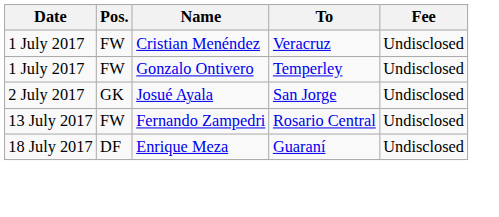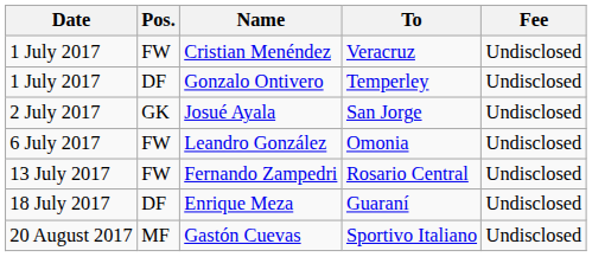 <table class="wikitable">
 <tr>
 <th>Date</th>
 <th>Pos.</th>
 <th>Name</th>
 <th>To</th>
 <th>Fee</th>
 </tr>
 <tr>
 <td>1 July 2017</td>
 <td>FW</td>
 <td> <a href='#'>Cristian Menéndez</a></td>
 <td> <a href='#'>Veracruz</a></td>
 <td>Undisclosed</td>
 </tr>
 <tr>
 <td>1 July 2017</td>
-<td>FW</td>
+<td>DF</td>
 <td> <a href='#'>Gonzalo Ontivero</a></td>
 <td> <a href='#'>Temperley</a></td>
 <td>Undisclosed</td>
 </tr>
 <tr>
 <td>2 July 2017</td>
 <td>GK</td>
 <td> <a href='#'>Josué Ayala</a></td>
 <td> <a href='#'>San Jorge</a></td>
+<td>Undisclosed</td>
+</tr>
+<tr>
+<td>6 July 2017</td>
+<td>FW</td>
+<td> <a href='#'>Leandro González</a></td>
+<td> <a href='#'>Omonia</a></td>
 <td>Undisclosed</td>
 </tr>
 <tr>
 <td>13 July 2017</td>
 <td>FW</td>
 <td> <a href='#'>Fernando Zampedri</a></td>
 <td> <a href='#'>Rosario Central</a></td>
 <td>Undisclosed</td>
 </tr>
 <tr>
 <td>18 July 2017</td>
 <td>DF</td>
 <td> <a href='#'>Enrique Meza</a></td>
 <td> <a href='#'>Guaraní</a></td>
 <td>Undisclosed</td>
 </tr>
+<tr>
+<td>20 August 2017</td>
+<td>MF</td>
+<td> <a href='#'>Gastón Cuevas</a></td>
+<td> <a href='#'>Sportivo Italiano</a></td>
+<td>Undisclosed</td>
+</tr>
 </table>
